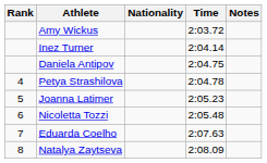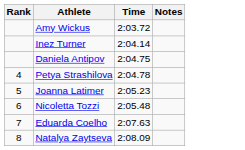 <table class="wikitable sortable" style="text-align:center">
 <tr>
 <th>Rank</th>
 <th>Athlete</th>
-<th>Nationality</th>
 <th>Time</th>
 <th>Notes</th>
 </tr>
 <tr>
 <td></td>
 <td align=left><a href='#'>Amy Wickus</a></td>
-<td align=left></td>
 <td>2:03.72</td>
 <td></td>
 </tr>
 <tr>
 <td></td>
 <td align=left><a href='#'>Inez Turner</a></td>
-<td align=left></td>
 <td>2:04.14</td>
 <td></td>
 </tr>
 <tr>
 <td></td>
 <td align=left><a href='#'>Daniela Antipov</a></td>
-<td align=left></td>
 <td>2:04.75</td>
 <td></td>
 </tr>
 <tr>
 <td>4</td>
 <td align=left><a href='#'>Petya Strashilova</a></td>
-<td align=left></td>
 <td>2:04.78</td>
 <td></td>
 </tr>
 <tr>
 <td>5</td>
 <td align=left><a href='#'>Joanna Latimer</a></td>
-<td align=left></td>
 <td>2:05.23</td>
 <td></td>
 </tr>
 <tr>
 <td>6</td>
 <td align=left><a href='#'>Nicoletta Tozzi</a></td>
-<td align=left></td>
 <td>2:05.48</td>
 <td></td>
 </tr>
 <tr>
 <td>7</td>
 <td align=left><a href='#'>Eduarda Coelho</a></td>
-<td align=left></td>
 <td>2:07.63</td>
 <td></td>
 </tr>
 <tr>
 <td>8</td>
 <td align=left><a href='#'>Natalya Zaytseva</a></td>
-<td align=left></td>
 <td>2:08.09</td>
 <td></td>
 </tr>
 </table>
